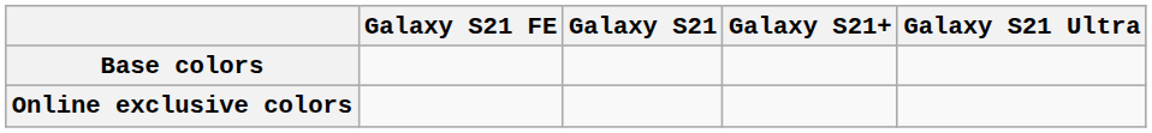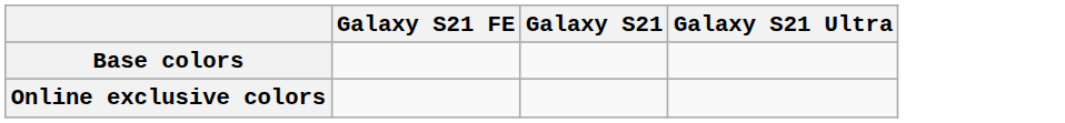 <table class="wikitable">
 <tr>
 <th></th>
 <th>Galaxy S21 FE</th>
 <th>Galaxy S21</th>
-<th>Galaxy S21+</th>
 <th>Galaxy S21 Ultra</th>
 </tr>
 <tr>
 <th>Base colors</th>
-<td></td>
 <td></td>
 <td></td>
 <td></td>
 </tr>
 <tr>
 <th>Online exclusive colors</th>
 <td></td>
 <td></td>
 <td></td>
-<td></td>
 </tr>
 </table>
